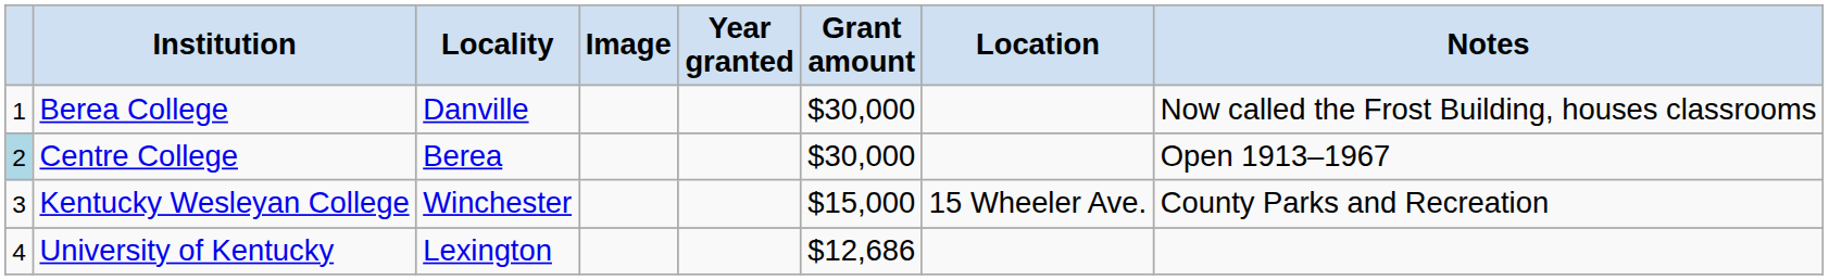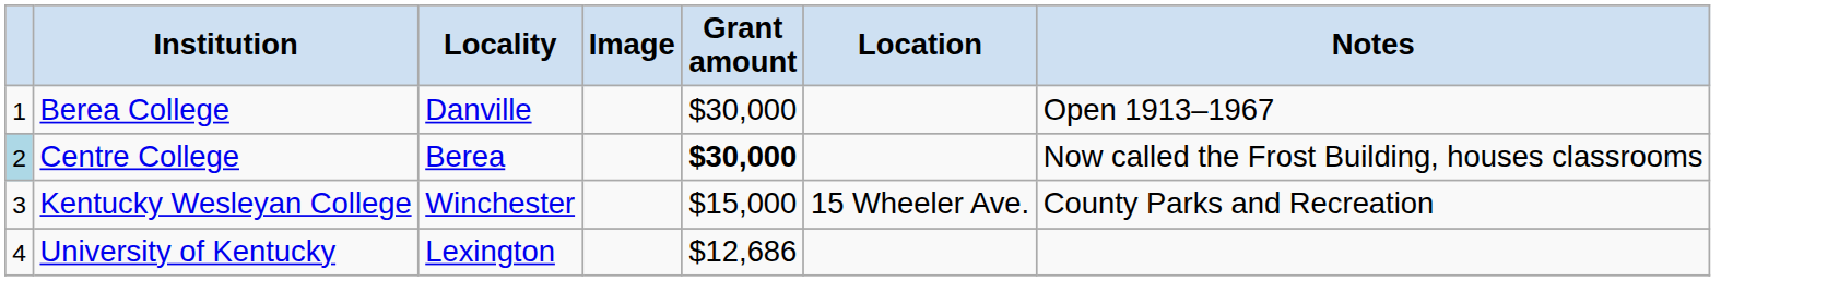 <table class="wikitable sortable" align="center">
 <tr>
 <th style="background-color:#CEE0F2;"></th>
 <th style="background-color:#CEE0F2;">Institution</th>
 <th style="background-color:#CEE0F2;">Locality</th>
 <th style="background-color:#CEE0F2;" class="unsortable">Image</th>
-<th style="background-color:#CEE0F2;">Year<br>granted</th>
 <th style="background-color:#CEE0F2;">Grant<br>amount</th>
 <th style="background-color:#CEE0F2;">Location</th>
 <th style="background-color:#CEE0F2;" class="unsortable">Notes</th>
 </tr>
 <tr ->
 <td align=center><small>1</small></td>
 <td><a href='#'>Berea College</a></td>
 <td><a href='#'>Danville</a></td>
 <td></td>
-<td></td>
 <td align=right>$30,000</td>
 <td></td>
-<td>Now called the Frost Building, houses classrooms</td>
+<td>Open 1913–1967</td>
 </tr>
 <tr ->
 <td style="background: lightblue;"><small>2</small></td>
 <td><a href='#'>Centre College</a></td>
 <td><a href='#'>Berea</a></td>
 <td></td>
+<td align=right><strong>$30,000</strong></td>
 <td></td>
-<td align=right>$30,000</td>
-<td></td>
-<td>Open 1913–1967</td>
+<td>Now called the Frost Building, houses classrooms</td>
 </tr>
 <tr ->
 <td align=center><small>3</small></td>
 <td><a href='#'>Kentucky Wesleyan College</a></td>
 <td><a href='#'>Winchester</a></td>
-<td></td>
 <td></td>
 <td align=right>$15,000</td>
 <td>15 Wheeler Ave.</td>
 <td>County Parks and Recreation</td>
 </tr>
 <tr ->
 <td align=center><small>4</small></td>
 <td><a href='#'>University of Kentucky</a></td>
 <td><a href='#'>Lexington</a></td>
 <td></td>
-<td></td>
 <td align=right>$12,686</td>
 <td></td>
 <td></td>
 </tr>
 </table>
